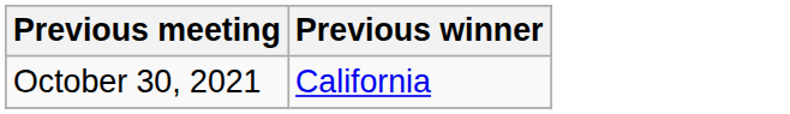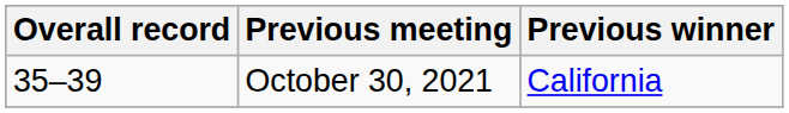 <table class="wikitable">
 <tr>
+<th>Overall record</th>
 <th>Previous meeting</th>
 <th>Previous winner</th>
 </tr>
 <tr>
+<td>35–39</td>
 <td>October 30, 2021</td>
 <td><a href='#'>California</a></td>
 </tr>
 </table>
